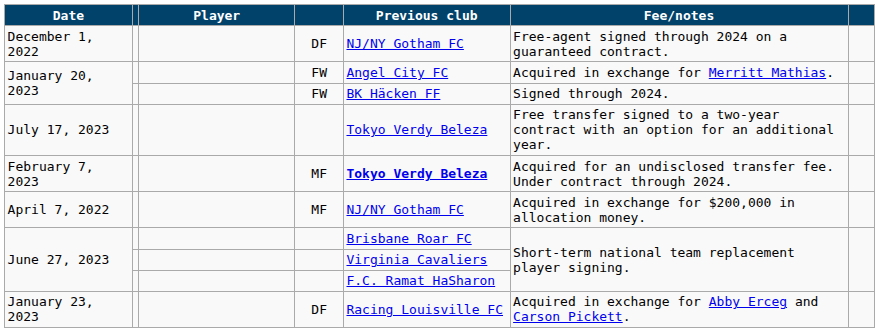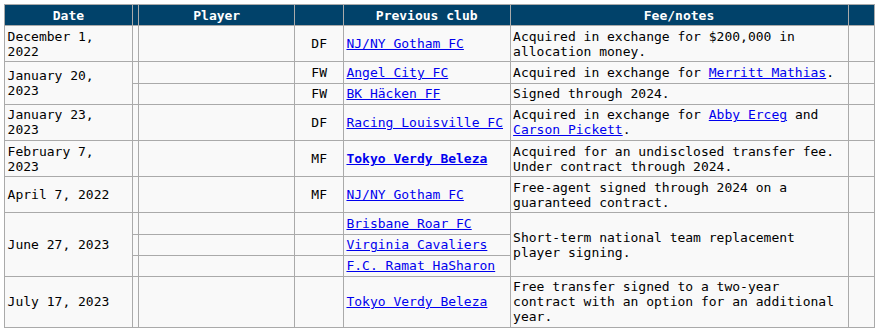 <table class="wikitable sortable">
 <tr>
 <th style="background:#01426A; color:#fff; width:150px;" scope="col" data-sort-type="date">Date</th>
 <th style="background:#01426A; color:#fff;" scope="col"></th>
 <th style="background:#01426A; color:#fff; width:200px;" scope="col">Player</th>
 <th style="background:#01426A; color:#fff; width:55px;" scope="col"></th>
 <th style="background:#01426A; color:#fff; width:200px;" scope="col">Previous club</th>
 <th style="background:#01426A; color:#fff; width:450px;" scope="col">Fee/notes</th>
 <th style="background:#01426A; color:#fff; width:30px;" scope="col"></th>
 </tr>
 <tr>
 <td>December 1, 2022</td>
 <td></td>
 <td></td>
 <td align="center">DF</td>
 <td> <a href='#'>NJ/NY Gotham FC</a></td>
-<td>Free-agent signed through 2024 on a guaranteed contract.</td>
+<td>Acquired in exchange for $200,000 in allocation money.</td>
 <td></td>
 </tr>
 <tr>
 <td rowspan="2">January 20, 2023</td>
 <td></td>
 <td></td>
 <td align="center">FW</td>
 <td> <a href='#'>Angel City FC</a></td>
 <td>Acquired in exchange for <a href='#'>Merritt Mathias</a>.</td>
 <td></td>
 </tr>
 <tr>
 <td></td>
 <td></td>
 <td align="center">FW</td>
 <td> <a href='#'>BK Häcken FF</a></td>
 <td>Signed through 2024.</td>
 <td></td>
 </tr>
 <tr>
-<td>July 17, 2023</td>
+<td>January 23, 2023</td>
 <td></td>
 <td></td>
-<td></td>
-<td> <a href='#'>Tokyo Verdy Beleza</a></td>
-<td>Free transfer signed to a two-year contract with an option for an additional year.</td>
+<td align="center">DF</td>
+<td> <a href='#'>Racing Louisville FC</a></td>
+<td>Acquired in exchange for <a href='#'>Abby Erceg</a> and <a href='#'>Carson Pickett</a>.</td>
 <td></td>
 </tr>
 <tr>
 <td>February 7, 2023</td>
 <td></td>
 <td></td>
 <td align="center">MF</td>
 <td><strong> <a href='#'>Tokyo Verdy Beleza</a></strong></td>
 <td>Acquired for an undisclosed transfer fee. Under contract through 2024.</td>
 <td></td>
 </tr>
 <tr>
 <td>April 7, 2022</td>
 <td></td>
 <td></td>
 <td align="center">MF</td>
 <td> <a href='#'>NJ/NY Gotham FC</a></td>
-<td>Acquired in exchange for $200,000 in allocation money.</td>
+<td>Free-agent signed through 2024 on a guaranteed contract.</td>
 <td></td>
 </tr>
 <tr>
 <td rowspan=3>June 27, 2023</td>
 <td></td>
 <td></td>
 <td></td>
 <td> <a href='#'>Brisbane Roar FC</a></td>
 <td rowspan=3>Short-term national team replacement player signing.</td>
 <td rowspan=3></td>
 </tr>
 <tr>
 <td></td>
 <td></td>
 <td></td>
 <td> <a href='#'>Virginia Cavaliers</a></td>
 </tr>
 <tr>
 <td></td>
 <td></td>
 <td></td>
 <td> <a href='#'>F.C. Ramat HaSharon</a> </td>
 </tr>
 <tr>
-<td>January 23, 2023</td>
+<td>July 17, 2023</td>
 <td></td>
 <td></td>
-<td align="center">DF</td>
-<td> <a href='#'>Racing Louisville FC</a></td>
-<td>Acquired in exchange for <a href='#'>Abby Erceg</a> and <a href='#'>Carson Pickett</a>.</td>
+<td></td>
+<td> <a href='#'>Tokyo Verdy Beleza</a></td>
+<td>Free transfer signed to a two-year contract with an option for an additional year.</td>
 <td></td>
 </tr>
 <tr>
 </tr>
 </table>
